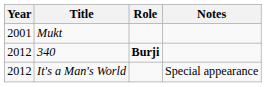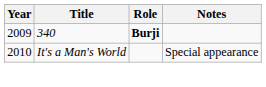 <table class="wikitable sortable">
 <tr>
 <th>Year</th>
 <th>Title</th>
 <th>Role</th>
 <th>Notes</th>
 </tr>
 <tr>
-<td>2001</td>
-<td><em>Mukt</em></td>
-<td></td>
-<td></td>
-</tr>
-<tr>
-<td>2012</td>
+<td>2009</td>
 <td><em>340</em></td>
 <td><strong>Burji</strong></td>
 <td></td>
 </tr>
 <tr>
-<td>2012</td>
+<td>2010</td>
 <td><em>It's a Man's World</em></td>
 <td></td>
 <td>Special appearance</td>
 </tr>
 </table>
